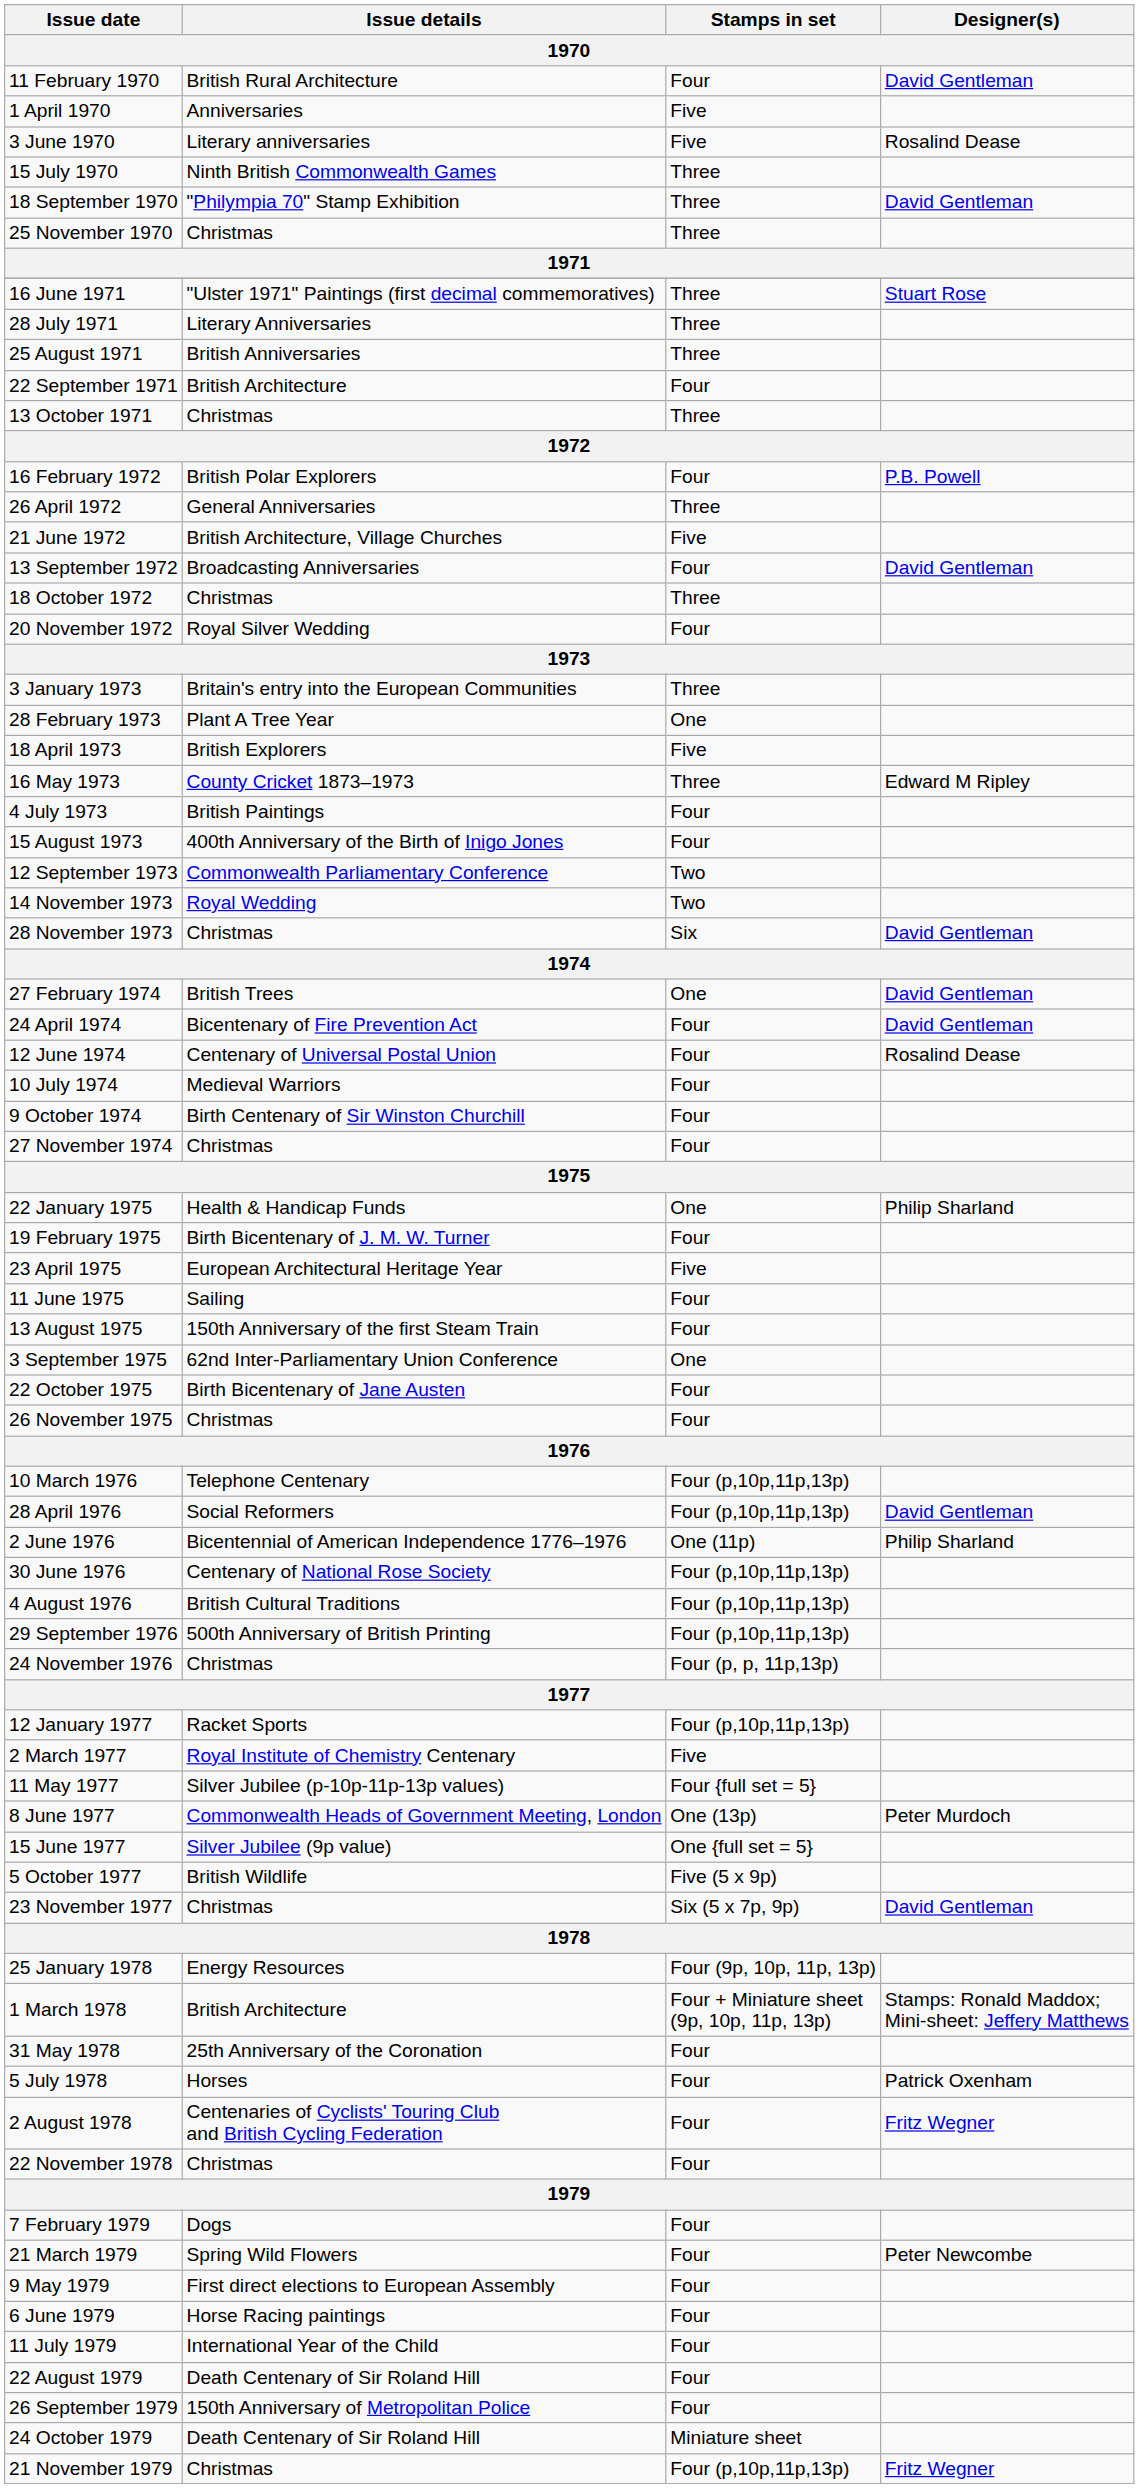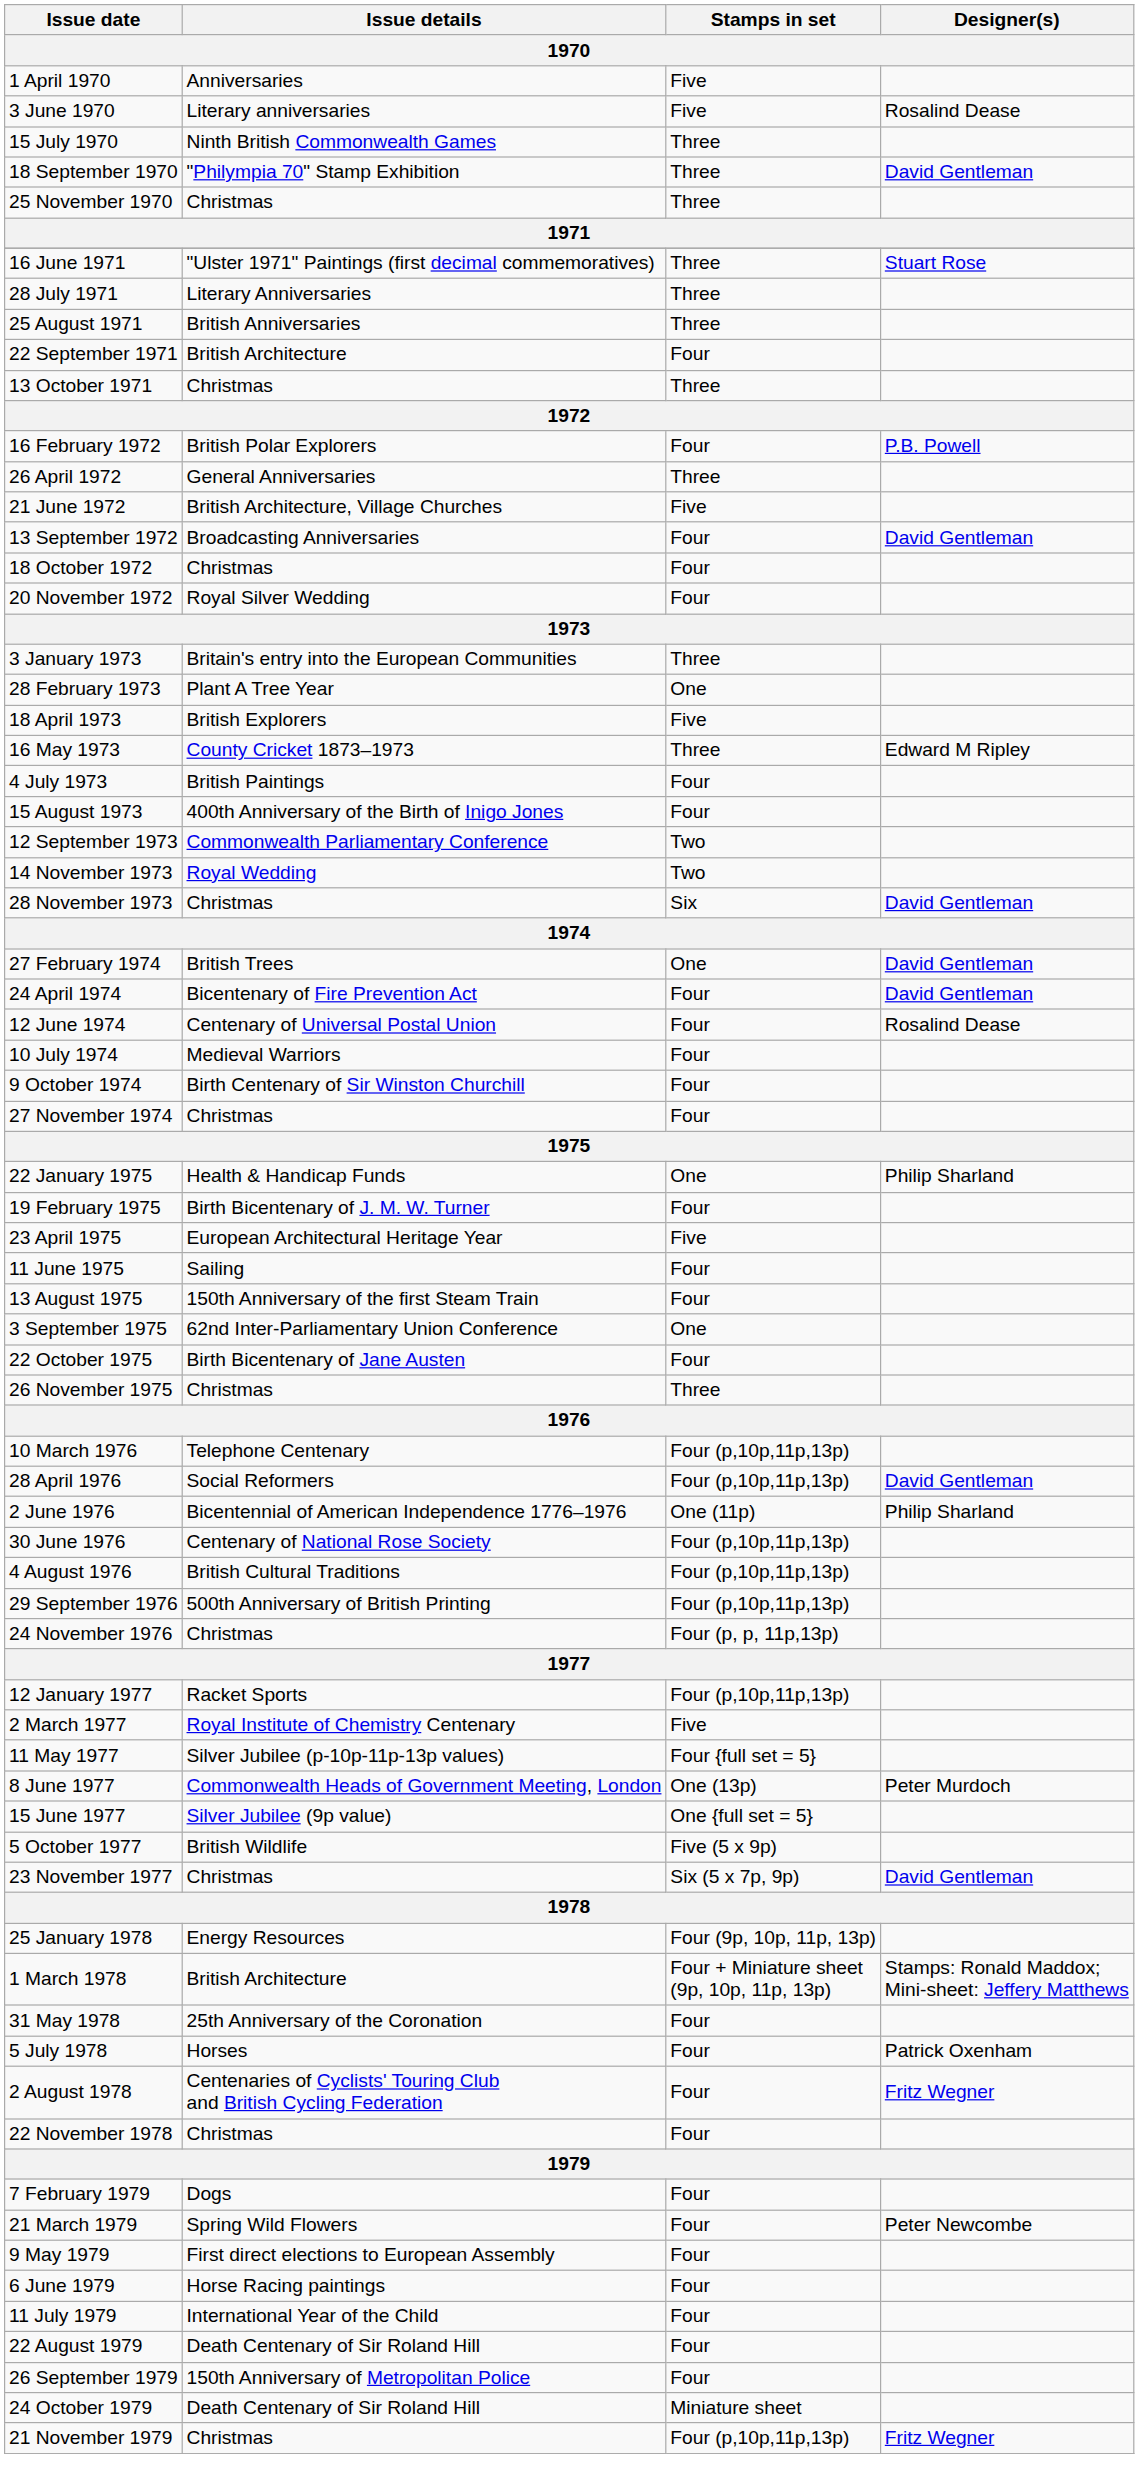 <table class="wikitable">
 <tr>
 <th>Issue date</th>
 <th>Issue details</th>
 <th>Stamps in set</th>
 <th>Designer(s)</th>
 </tr>
 <tr>
 <th colspan=4>1970</th>
-</tr>
-<tr>
-<td>11 February 1970</td>
-<td>British Rural Architecture</td>
-<td>Four</td>
-<td><a href='#'>David Gentleman</a></td>
 </tr>
 <tr>
 <td>1 April 1970</td>
 <td>Anniversaries</td>
 <td>Five</td>
 <td></td>
 </tr>
 <tr>
 <td>3 June 1970</td>
 <td>Literary anniversaries</td>
 <td>Five</td>
 <td>Rosalind Dease</td>
 </tr>
 <tr>
 <td>15 July 1970</td>
 <td>Ninth British <a href='#'>Commonwealth Games</a></td>
 <td>Three</td>
 <td></td>
 </tr>
 <tr>
 <td>18 September 1970</td>
 <td>"<a href='#'>Philympia 70</a>" Stamp Exhibition</td>
 <td>Three</td>
 <td><a href='#'>David Gentleman</a></td>
 </tr>
 <tr>
 <td>25 November 1970</td>
 <td>Christmas</td>
 <td>Three</td>
 <td></td>
 </tr>
 <tr>
 <th colspan=4>1971</th>
 </tr>
 <tr>
 </tr>
 <tr>
 <td>16 June 1971</td>
 <td>"Ulster 1971" Paintings (first <a href='#'>decimal</a> commemoratives)</td>
 <td>Three</td>
 <td><a href='#'>Stuart Rose</a></td>
 </tr>
 <tr>
 <td>28 July 1971</td>
 <td>Literary Anniversaries</td>
 <td>Three</td>
 <td></td>
 </tr>
 <tr>
 <td>25 August 1971</td>
 <td>British Anniversaries</td>
 <td>Three</td>
 </tr>
 <tr>
 <td>22 September 1971</td>
 <td>British Architecture</td>
 <td>Four</td>
 <td></td>
 </tr>
 <tr>
 <td>13 October 1971</td>
 <td>Christmas</td>
 <td>Three</td>
 <td></td>
 </tr>
 <tr>
 <th colspan=4>1972</th>
 </tr>
 <tr>
 <td>16 February 1972</td>
 <td>British Polar Explorers</td>
 <td>Four</td>
 <td><a href='#'>P.B. Powell</a></td>
 </tr>
 <tr>
 <td>26 April 1972</td>
 <td>General Anniversaries</td>
 <td>Three</td>
 <td></td>
 </tr>
 <tr>
 <td>21 June 1972</td>
 <td>British Architecture, Village Churches</td>
 <td>Five</td>
 <td></td>
 </tr>
 <tr>
 <td>13 September 1972</td>
 <td>Broadcasting Anniversaries</td>
 <td>Four</td>
 <td><a href='#'>David Gentleman</a></td>
 </tr>
 <tr>
 <td>18 October 1972</td>
 <td>Christmas</td>
-<td>Three</td>
+<td>Four</td>
 <td></td>
 </tr>
 <tr>
 <td>20 November 1972</td>
 <td>Royal Silver Wedding</td>
 <td>Four</td>
 <td></td>
 </tr>
 <tr>
 <th colspan=4>1973</th>
 </tr>
 <tr>
 <td>3 January 1973</td>
 <td>Britain's entry into the European Communities</td>
 <td>Three</td>
 <td></td>
 </tr>
 <tr>
 <td>28 February 1973</td>
 <td>Plant A Tree Year</td>
 <td>One</td>
 <td></td>
 </tr>
 <tr>
 <td>18 April 1973</td>
 <td>British Explorers</td>
 <td>Five</td>
 <td></td>
 </tr>
 <tr>
 <td>16 May 1973</td>
 <td><a href='#'>County Cricket</a> 1873–1973</td>
 <td>Three</td>
 <td>Edward M Ripley</td>
 </tr>
 <tr>
 <td>4 July 1973</td>
 <td>British Paintings</td>
 <td>Four</td>
 <td></td>
 </tr>
 <tr>
 <td>15 August 1973</td>
 <td>400th Anniversary of the Birth of <a href='#'>Inigo Jones</a></td>
 <td>Four</td>
 <td></td>
 </tr>
 <tr>
 <td>12 September 1973</td>
 <td><a href='#'>Commonwealth Parliamentary Conference</a></td>
 <td>Two</td>
 <td></td>
 </tr>
 <tr>
 <td>14 November 1973</td>
 <td><a href='#'>Royal Wedding</a></td>
 <td>Two</td>
 <td></td>
 </tr>
 <tr>
 <td>28 November 1973</td>
 <td>Christmas</td>
 <td>Six</td>
 <td><a href='#'>David Gentleman</a></td>
 </tr>
 <tr>
 <th colspan=4>1974</th>
 </tr>
 <tr>
 <td>27 February 1974</td>
 <td>British Trees</td>
 <td>One</td>
 <td><a href='#'>David Gentleman</a></td>
 </tr>
 <tr>
 <td>24 April 1974</td>
 <td>Bicentenary of <a href='#'>Fire Prevention Act</a></td>
 <td>Four</td>
 <td><a href='#'>David Gentleman</a></td>
 </tr>
 <tr>
 <td>12 June 1974</td>
 <td>Centenary of <a href='#'>Universal Postal Union</a></td>
 <td>Four</td>
 <td>Rosalind Dease</td>
 </tr>
 <tr>
 <td>10 July 1974</td>
 <td>Medieval Warriors</td>
 <td>Four</td>
 <td></td>
 </tr>
 <tr>
 <td>9 October 1974</td>
 <td>Birth Centenary of <a href='#'>Sir Winston Churchill</a></td>
 <td>Four</td>
 <td></td>
 </tr>
 <tr>
 <td>27 November 1974</td>
 <td>Christmas</td>
 <td>Four</td>
 <td></td>
 </tr>
 <tr>
 <th colspan=4>1975</th>
 </tr>
 <tr>
 <td>22 January 1975</td>
 <td>Health & Handicap Funds</td>
 <td>One</td>
 <td>Philip Sharland</td>
 </tr>
 <tr>
 <td>19 February 1975</td>
 <td>Birth Bicentenary of <a href='#'>J. M. W. Turner</a></td>
 <td>Four</td>
 <td></td>
 </tr>
 <tr>
 <td>23 April 1975</td>
 <td>European Architectural Heritage Year</td>
 <td>Five</td>
 <td></td>
 </tr>
 <tr>
 <td>11 June 1975</td>
 <td>Sailing</td>
 <td>Four</td>
 <td></td>
 </tr>
 <tr>
 <td>13 August 1975</td>
 <td>150th Anniversary of the first Steam Train</td>
 <td>Four</td>
 </tr>
 <tr>
 <td>3 September 1975</td>
 <td>62nd Inter-Parliamentary Union Conference</td>
 <td>One</td>
 <td></td>
 </tr>
 <tr>
 <td>22 October 1975</td>
 <td>Birth Bicentenary of <a href='#'>Jane Austen</a></td>
 <td>Four</td>
 <td></td>
 </tr>
 <tr>
 <td>26 November 1975</td>
 <td>Christmas</td>
-<td>Four</td>
+<td>Three</td>
 <td></td>
 </tr>
 <tr>
 <th colspan=4>1976</th>
 </tr>
 <tr>
 <td>10 March 1976</td>
 <td>Telephone Centenary</td>
 <td>Four (p,10p,11p,13p)</td>
 <td></td>
 </tr>
 <tr>
 <td>28 April 1976</td>
 <td>Social Reformers</td>
 <td>Four (p,10p,11p,13p)</td>
 <td><a href='#'>David Gentleman</a></td>
 </tr>
 <tr>
 <td>2 June 1976</td>
 <td>Bicentennial of American Independence 1776–1976</td>
 <td>One (11p)</td>
 <td>Philip Sharland</td>
 </tr>
 <tr>
 <td>30 June 1976</td>
 <td>Centenary of <a href='#'>National Rose Society</a></td>
 <td>Four (p,10p,11p,13p)</td>
 <td></td>
 </tr>
 <tr>
 <td>4 August 1976</td>
 <td>British Cultural Traditions</td>
 <td>Four (p,10p,11p,13p)</td>
 <td></td>
 </tr>
 <tr>
 <td>29 September 1976</td>
 <td>500th Anniversary of British Printing</td>
 <td>Four (p,10p,11p,13p)</td>
 <td></td>
 </tr>
 <tr>
 <td>24 November 1976</td>
 <td>Christmas</td>
 <td>Four (p, p, 11p,13p)</td>
 <td></td>
 </tr>
 <tr>
 <th colspan=4>1977</th>
 </tr>
 <tr>
 <td>12 January 1977</td>
 <td>Racket Sports</td>
 <td>Four (p,10p,11p,13p)</td>
 <td></td>
 </tr>
 <tr>
 <td>2 March 1977</td>
 <td><a href='#'>Royal Institute of Chemistry</a> Centenary</td>
 <td>Five</td>
 <td></td>
 </tr>
 <tr>
 <td>11 May 1977</td>
 <td>Silver Jubilee (p-10p-11p-13p values)</td>
 <td>Four {full set = 5}</td>
 <td></td>
 </tr>
 <tr>
 <td>8 June 1977</td>
 <td><a href='#'>Commonwealth Heads of Government Meeting</a>, <a href='#'>London</a></td>
 <td>One (13p)</td>
 <td>Peter Murdoch</td>
 </tr>
 <tr>
 <td>15 June 1977</td>
 <td><a href='#'>Silver Jubilee</a> (9p value)</td>
 <td>One {full set = 5}</td>
 <td></td>
 </tr>
 <tr>
 <td>5 October 1977</td>
 <td>British Wildlife</td>
 <td>Five (5 x 9p)</td>
 <td></td>
 </tr>
 <tr>
 <td>23 November 1977</td>
 <td>Christmas</td>
 <td>Six (5 x 7p, 9p)</td>
 <td><a href='#'>David Gentleman</a></td>
 </tr>
 <tr>
 <th colspan=4>1978</th>
 </tr>
 <tr>
 <td>25 January 1978</td>
 <td>Energy Resources</td>
 <td>Four (9p, 10p, 11p, 13p)</td>
 <td></td>
 </tr>
 <tr>
 <td>1 March 1978</td>
 <td>British Architecture</td>
 <td>Four + Miniature sheet<br>(9p, 10p, 11p, 13p)</td>
 <td>Stamps: Ronald Maddox;<br>Mini-sheet: <a href='#'>Jeffery Matthews</a></td>
 </tr>
 <tr>
 <td>31 May 1978</td>
 <td>25th Anniversary of the Coronation</td>
 <td>Four</td>
 <td></td>
 </tr>
 <tr>
 <td>5 July 1978</td>
 <td>Horses</td>
 <td>Four</td>
 <td>Patrick Oxenham</td>
 </tr>
 <tr>
 <td>2 August 1978</td>
 <td>Centenaries of <a href='#'>Cyclists' Touring Club</a><br>and <a href='#'>British Cycling Federation</a></td>
 <td>Four</td>
 <td><a href='#'>Fritz Wegner</a></td>
 </tr>
 <tr>
 <td>22 November 1978</td>
 <td>Christmas</td>
 <td>Four</td>
 <td> </td>
 </tr>
 <tr>
 <th colspan=4>1979</th>
 </tr>
 <tr>
 <td>7 February 1979</td>
 <td>Dogs</td>
 <td>Four</td>
 <td></td>
 </tr>
 <tr>
 <td>21 March 1979</td>
 <td>Spring Wild Flowers</td>
 <td>Four</td>
 <td>Peter Newcombe</td>
 </tr>
 <tr>
 <td>9 May 1979</td>
 <td>First direct elections to European Assembly</td>
 <td>Four</td>
 <td></td>
 </tr>
 <tr>
 <td>6 June 1979</td>
 <td>Horse Racing paintings</td>
 <td>Four</td>
 <td></td>
 </tr>
 <tr>
 <td>11 July 1979</td>
 <td>International Year of the Child</td>
 <td>Four</td>
 <td></td>
 </tr>
 <tr>
 <td>22 August 1979</td>
 <td>Death Centenary of Sir Roland Hill</td>
 <td>Four</td>
 <td></td>
 </tr>
 <tr>
 <td>26 September 1979</td>
 <td>150th Anniversary of <a href='#'>Metropolitan Police</a></td>
 <td>Four</td>
 <td></td>
 </tr>
 <tr>
 <td>24 October 1979</td>
 <td>Death Centenary of Sir Roland Hill</td>
 <td>Miniature sheet</td>
 <td></td>
 </tr>
 <tr>
 <td>21 November 1979</td>
 <td>Christmas</td>
 <td>Four (p,10p,11p,13p)</td>
 <td><a href='#'>Fritz Wegner</a></td>
 </tr>
 <tr>
 </tr>
 </table>
